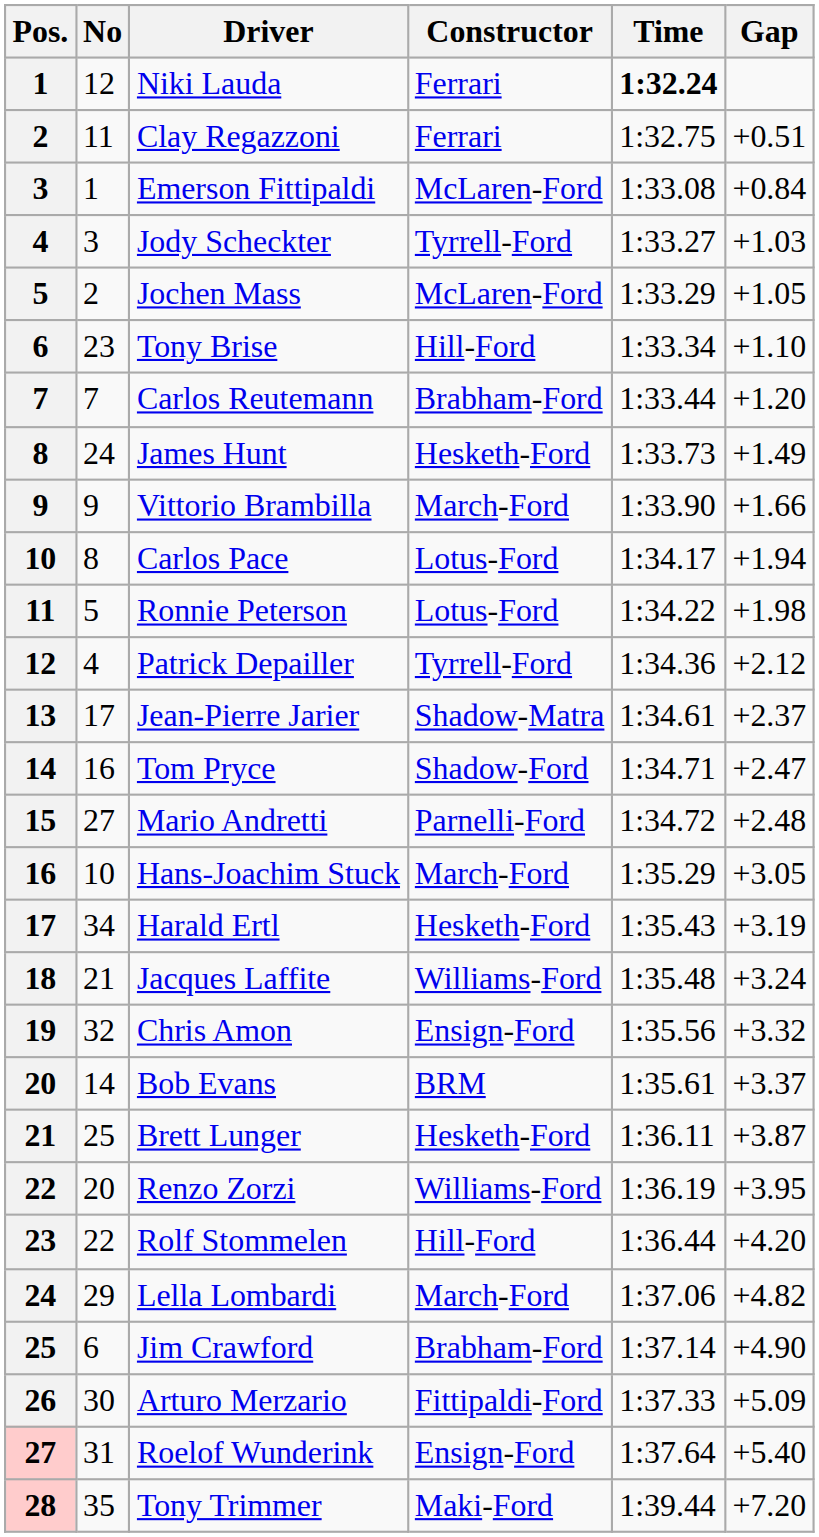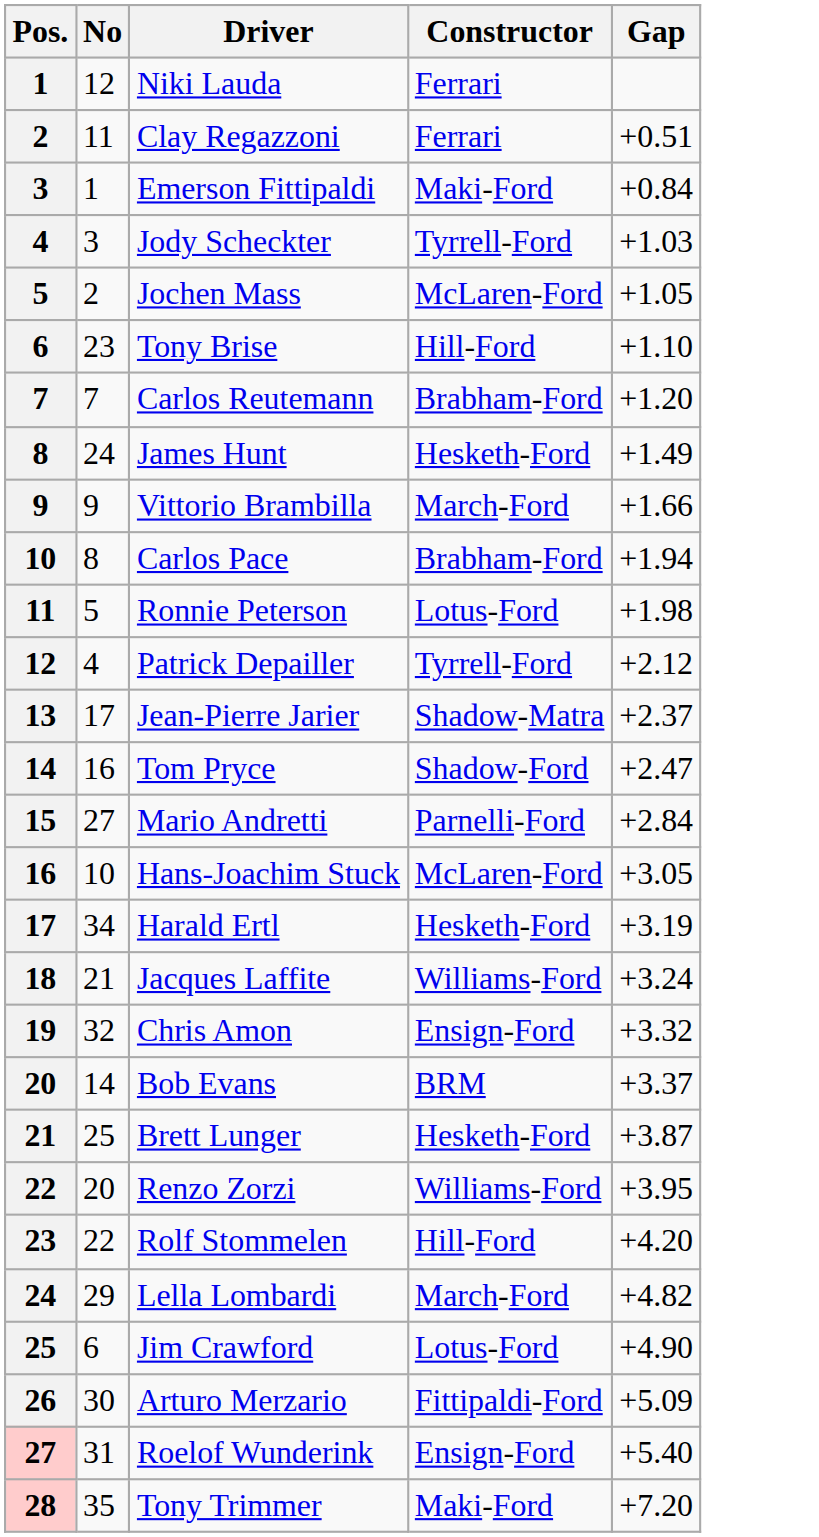 <table class="wikitable sortable" style="font-size: 95%">
 <tr>
 <th>Pos.</th>
 <th>No</th>
 <th>Driver</th>
 <th>Constructor</th>
-<th>Time</th>
 <th>Gap</th>
 </tr>
 <tr>
 <th>1</th>
 <td>12</td>
 <td> <a href='#'>Niki Lauda</a></td>
 <td><a href='#'>Ferrari</a></td>
-<td><strong>1:32.24</strong></td>
 <td></td>
 </tr>
 <tr>
 <th>2</th>
 <td>11</td>
 <td> <a href='#'>Clay Regazzoni</a></td>
 <td><a href='#'>Ferrari</a></td>
-<td>1:32.75</td>
 <td>+0.51</td>
 </tr>
 <tr>
 <th>3</th>
 <td>1</td>
 <td> <a href='#'>Emerson Fittipaldi</a></td>
-<td><a href='#'>McLaren</a>-<a href='#'>Ford</a></td>
-<td>1:33.08</td>
+<td><a href='#'>Maki</a>-<a href='#'>Ford</a></td>
 <td>+0.84</td>
 </tr>
 <tr>
 <th>4</th>
 <td>3</td>
 <td> <a href='#'>Jody Scheckter</a></td>
 <td><a href='#'>Tyrrell</a>-<a href='#'>Ford</a></td>
-<td>1:33.27</td>
 <td>+1.03</td>
 </tr>
 <tr>
 <th>5</th>
 <td>2</td>
 <td> <a href='#'>Jochen Mass</a></td>
 <td><a href='#'>McLaren</a>-<a href='#'>Ford</a></td>
-<td>1:33.29</td>
 <td>+1.05</td>
 </tr>
 <tr>
 <th>6</th>
 <td>23</td>
 <td> <a href='#'>Tony Brise</a></td>
 <td><a href='#'>Hill</a>-<a href='#'>Ford</a></td>
-<td>1:33.34</td>
 <td>+1.10</td>
 </tr>
 <tr>
 <th>7</th>
 <td>7</td>
 <td> <a href='#'>Carlos Reutemann</a></td>
 <td><a href='#'>Brabham</a>-<a href='#'>Ford</a></td>
-<td>1:33.44</td>
 <td>+1.20</td>
 </tr>
 <tr>
 <th>8</th>
 <td>24</td>
 <td> <a href='#'>James Hunt</a></td>
 <td><a href='#'>Hesketh</a>-<a href='#'>Ford</a></td>
-<td>1:33.73</td>
 <td>+1.49</td>
 </tr>
 <tr>
 <th>9</th>
 <td>9</td>
 <td> <a href='#'>Vittorio Brambilla</a></td>
 <td><a href='#'>March</a>-<a href='#'>Ford</a></td>
-<td>1:33.90</td>
 <td>+1.66</td>
 </tr>
 <tr>
 <th>10</th>
 <td>8</td>
 <td> <a href='#'>Carlos Pace</a></td>
-<td><a href='#'>Lotus</a>-<a href='#'>Ford</a></td>
-<td>1:34.17</td>
+<td><a href='#'>Brabham</a>-<a href='#'>Ford</a></td>
 <td>+1.94</td>
 </tr>
 <tr>
 <th>11</th>
 <td>5</td>
 <td> <a href='#'>Ronnie Peterson</a></td>
 <td><a href='#'>Lotus</a>-<a href='#'>Ford</a></td>
-<td>1:34.22</td>
 <td>+1.98</td>
 </tr>
 <tr>
 <th>12</th>
 <td>4</td>
 <td> <a href='#'>Patrick Depailler</a></td>
 <td><a href='#'>Tyrrell</a>-<a href='#'>Ford</a></td>
-<td>1:34.36</td>
 <td>+2.12</td>
 </tr>
 <tr>
 <th>13</th>
 <td>17</td>
 <td> <a href='#'>Jean-Pierre Jarier</a></td>
 <td><a href='#'>Shadow</a>-<a href='#'>Matra</a></td>
-<td>1:34.61</td>
 <td>+2.37</td>
 </tr>
 <tr>
 <th>14</th>
 <td>16</td>
 <td> <a href='#'>Tom Pryce</a></td>
 <td><a href='#'>Shadow</a>-<a href='#'>Ford</a></td>
-<td>1:34.71</td>
 <td>+2.47</td>
 </tr>
 <tr>
 <th>15</th>
 <td>27</td>
 <td> <a href='#'>Mario Andretti</a></td>
 <td><a href='#'>Parnelli</a>-<a href='#'>Ford</a></td>
-<td>1:34.72</td>
-<td>+2.48</td>
+<td>+2.84</td>
 </tr>
 <tr>
 <th>16</th>
 <td>10</td>
 <td> <a href='#'>Hans-Joachim Stuck</a></td>
-<td><a href='#'>March</a>-<a href='#'>Ford</a></td>
-<td>1:35.29</td>
+<td><a href='#'>McLaren</a>-<a href='#'>Ford</a></td>
 <td>+3.05</td>
 </tr>
 <tr>
 <th>17</th>
 <td>34</td>
 <td> <a href='#'>Harald Ertl</a></td>
 <td><a href='#'>Hesketh</a>-<a href='#'>Ford</a></td>
-<td>1:35.43</td>
 <td>+3.19</td>
 </tr>
 <tr>
 <th>18</th>
 <td>21</td>
 <td> <a href='#'>Jacques Laffite</a></td>
 <td><a href='#'>Williams</a>-<a href='#'>Ford</a></td>
-<td>1:35.48</td>
 <td>+3.24</td>
 </tr>
 <tr>
 <th>19</th>
 <td>32</td>
 <td> <a href='#'>Chris Amon</a></td>
 <td><a href='#'>Ensign</a>-<a href='#'>Ford</a></td>
-<td>1:35.56</td>
 <td>+3.32</td>
 </tr>
 <tr>
 <th>20</th>
 <td>14</td>
 <td> <a href='#'>Bob Evans</a></td>
 <td><a href='#'>BRM</a></td>
-<td>1:35.61</td>
 <td>+3.37</td>
 </tr>
 <tr>
 <th>21</th>
 <td>25</td>
 <td> <a href='#'>Brett Lunger</a></td>
 <td><a href='#'>Hesketh</a>-<a href='#'>Ford</a></td>
-<td>1:36.11</td>
 <td>+3.87</td>
 </tr>
 <tr>
 <th>22</th>
 <td>20</td>
 <td> <a href='#'>Renzo Zorzi</a></td>
 <td><a href='#'>Williams</a>-<a href='#'>Ford</a></td>
-<td>1:36.19</td>
 <td>+3.95</td>
 </tr>
 <tr>
 <th>23</th>
 <td>22</td>
 <td> <a href='#'>Rolf Stommelen</a></td>
 <td><a href='#'>Hill</a>-<a href='#'>Ford</a></td>
-<td>1:36.44</td>
 <td>+4.20</td>
 </tr>
 <tr>
 <th>24</th>
 <td>29</td>
 <td> <a href='#'>Lella Lombardi</a></td>
 <td><a href='#'>March</a>-<a href='#'>Ford</a></td>
-<td>1:37.06</td>
 <td>+4.82</td>
 </tr>
 <tr>
 <th>25</th>
 <td>6</td>
 <td> <a href='#'>Jim Crawford</a></td>
-<td><a href='#'>Brabham</a>-<a href='#'>Ford</a></td>
-<td>1:37.14</td>
+<td><a href='#'>Lotus</a>-<a href='#'>Ford</a></td>
 <td>+4.90</td>
 </tr>
 <tr>
 <th>26</th>
 <td>30</td>
 <td> <a href='#'>Arturo Merzario</a></td>
 <td><a href='#'>Fittipaldi</a>-<a href='#'>Ford</a></td>
-<td>1:37.33</td>
 <td>+5.09</td>
 </tr>
 <tr>
 <th style="background:#ffcccc;">27</th>
 <td>31</td>
 <td> <a href='#'>Roelof Wunderink</a></td>
 <td><a href='#'>Ensign</a>-<a href='#'>Ford</a></td>
-<td>1:37.64</td>
 <td>+5.40</td>
 </tr>
 <tr>
 <th style="background:#ffcccc;">28</th>
 <td>35</td>
 <td> <a href='#'>Tony Trimmer</a></td>
 <td><a href='#'>Maki</a>-<a href='#'>Ford</a></td>
-<td>1:39.44</td>
 <td>+7.20</td>
 </tr>
 </table>
